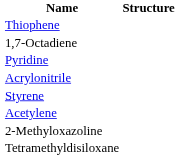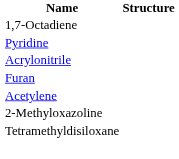 <table class="wiki table" style="float:right;">
 <tr>
 <th>Name</th>
 <th>Structure</th>
-</tr>
-<tr>
-<td><a href='#'>Thiophene</a></td>
-<td></td>
 </tr>
 <tr>
 <td>1,7-Octadiene</td>
 <td></td>
 </tr>
 <tr>
 <td><a href='#'>Pyridine</a></td>
 <td></td>
 </tr>
 <tr>
 <td><a href='#'>Acrylonitrile</a></td>
 <td></td>
 </tr>
 <tr>
-<td><a href='#'>Styrene</a></td>
+<td><a href='#'>Furan</a></td>
 <td></td>
 </tr>
 <tr>
 <td><a href='#'>Acetylene</a></td>
 <td></td>
 </tr>
 <tr>
 <td>2-Methyloxazoline</td>
 <td></td>
 </tr>
 <tr>
 <td>Tetramethyldisiloxane</td>
 <td></td>
 </tr>
 </table>
